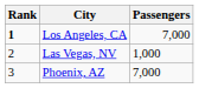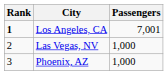 <table class="wikitable">
 <tr>
 <th>Rank</th>
 <th>City</th>
 <th>Passengers</th>
 </tr>
 <tr>
 <td><strong>1</strong></td>
 <td><a href='#'>Los Angeles, CA</a></td>
-<td align="right">7,000</td>
+<td align="right">7,001</td>
 </tr>
 <tr>
 <td>2</td>
 <td><a href='#'>Las Vegas, NV</a></td>
 <td>1,000</td>
 </tr>
 <tr>
 <td>3</td>
 <td><a href='#'>Phoenix, AZ</a></td>
-<td>7,000</td>
+<td>1,000</td>
 </tr>
 </table>
